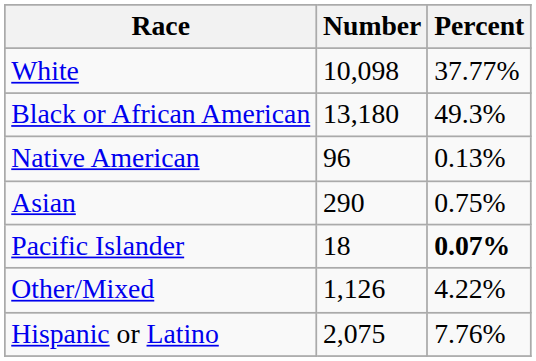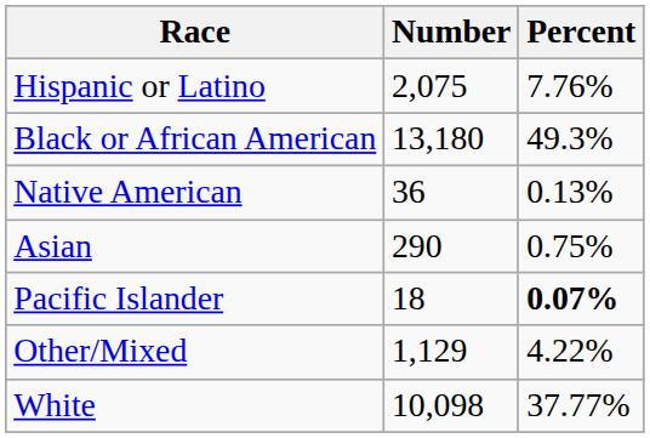 <table class="wikitable">
 <tr>
 <th>Race</th>
 <th>Number</th>
 <th>Percent</th>
 </tr>
 <tr>
-<td><a href='#'>White</a></td>
-<td>10,098</td>
-<td>37.77%</td>
+<td><a href='#'>Hispanic</a> or <a href='#'>Latino</a></td>
+<td>2,075</td>
+<td>7.76%</td>
 </tr>
 <tr>
 <td><a href='#'>Black or African American</a></td>
 <td>13,180</td>
 <td>49.3%</td>
 </tr>
 <tr>
 <td><a href='#'>Native American</a></td>
-<td>96</td>
+<td>36</td>
 <td>0.13%</td>
 </tr>
 <tr>
 <td><a href='#'>Asian</a></td>
 <td>290</td>
 <td>0.75%</td>
 </tr>
 <tr>
 <td><a href='#'>Pacific Islander</a></td>
 <td>18</td>
 <td><strong>0.07%</strong></td>
 </tr>
 <tr>
 <td><a href='#'>Other/Mixed</a></td>
-<td>1,126</td>
+<td>1,129</td>
 <td>4.22%</td>
 </tr>
 <tr>
-<td><a href='#'>Hispanic</a> or <a href='#'>Latino</a></td>
-<td>2,075</td>
-<td>7.76%</td>
+<td><a href='#'>White</a></td>
+<td>10,098</td>
+<td>37.77%</td>
 </tr>
 </table>
